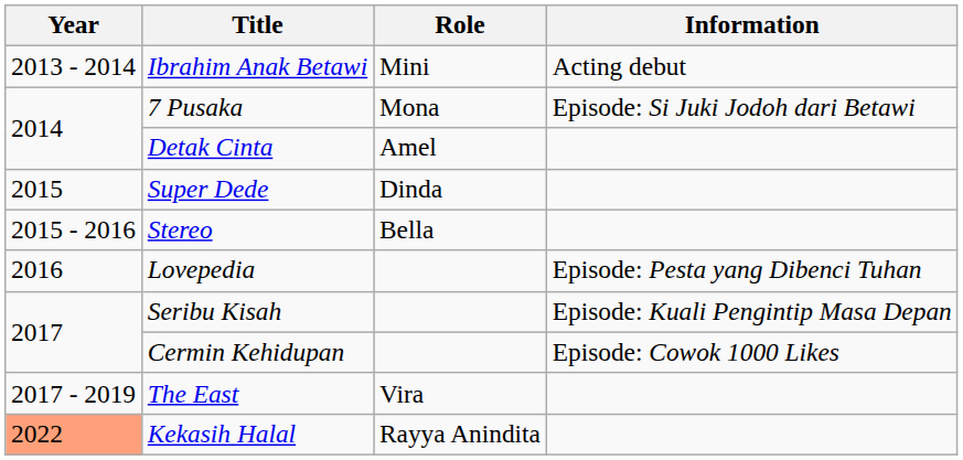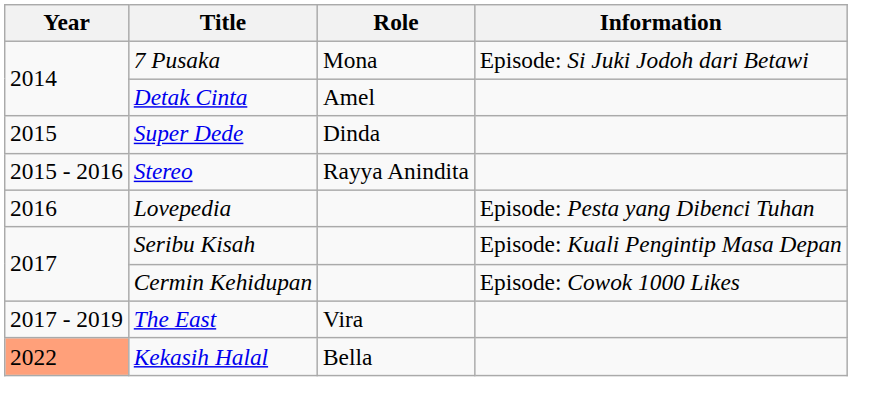 <table class="wikitable sortable">
 <tr>
 <th>Year</th>
 <th>Title</th>
 <th>Role</th>
 <th>Information</th>
-</tr>
-<tr>
-<td>2013 - 2014</td>
-<td><em><a href='#'>Ibrahim Anak Betawi</a></em></td>
-<td>Mini</td>
-<td>Acting debut</td>
 </tr>
 <tr>
 <td rowspan="2">2014</td>
 <td><em>7 Pusaka</em></td>
 <td>Mona</td>
 <td>Episode: <em>Si Juki Jodoh dari Betawi</em></td>
 </tr>
 <tr>
 <td><em><a href='#'>Detak Cinta</a></em></td>
 <td>Amel</td>
 <td></td>
 </tr>
 <tr>
 <td>2015</td>
 <td><em><a href='#'>Super Dede</a></em></td>
 <td>Dinda</td>
 <td></td>
 </tr>
 <tr>
 <td>2015 - 2016</td>
 <td><em><a href='#'>Stereo</a></em></td>
-<td>Bella</td>
+<td>Rayya Anindita</td>
 <td></td>
 </tr>
 <tr>
 <td>2016</td>
 <td><em>Lovepedia</em></td>
 <td></td>
 <td>Episode: <em>Pesta yang Dibenci Tuhan</em></td>
 </tr>
 <tr>
 <td rowspan="2">2017</td>
 <td><em>Seribu Kisah</em></td>
 <td></td>
 <td>Episode: <em>Kuali Pengintip Masa Depan</em></td>
 </tr>
 <tr>
 <td><em>Cermin Kehidupan</em></td>
 <td></td>
 <td>Episode: <em>Cowok 1000 Likes</em></td>
 </tr>
 <tr>
 <td>2017 - 2019</td>
 <td><em><a href='#'>The East</a></em></td>
 <td>Vira</td>
 <td></td>
 </tr>
 <tr>
 <td style="background: lightsalmon;">2022</td>
 <td><em><a href='#'>Kekasih Halal</a></em></td>
-<td>Rayya Anindita</td>
+<td>Bella</td>
 <td></td>
 </tr>
 </table>
